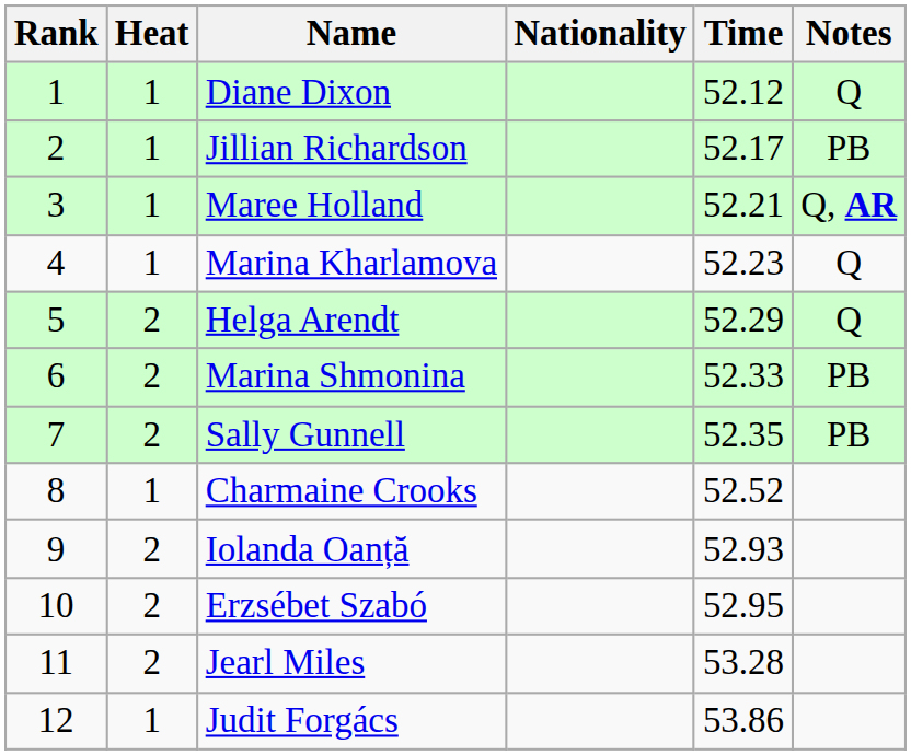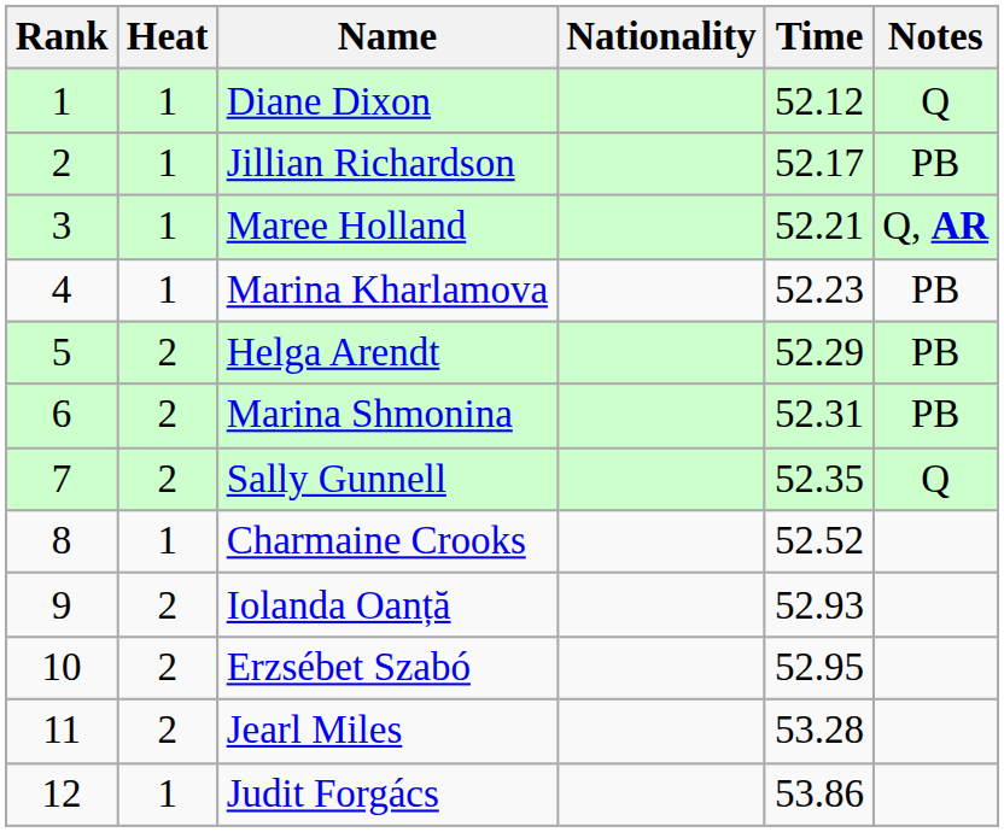 <table class="wikitable sortable" style="text-align:center">
 <tr>
 <th>Rank</th>
 <th>Heat</th>
 <th>Name</th>
 <th>Nationality</th>
 <th>Time</th>
 <th>Notes</th>
 </tr>
 <tr bgcolor=ccffcc>
 <td>1</td>
 <td>1</td>
 <td align="left"><a href='#'>Diane Dixon</a></td>
 <td align=left></td>
 <td>52.12</td>
 <td>Q</td>
 </tr>
 <tr bgcolor=ccffcc>
 <td>2</td>
 <td>1</td>
 <td align="left"><a href='#'>Jillian Richardson</a></td>
 <td align=left></td>
 <td>52.17</td>
 <td>PB</td>
 </tr>
 <tr bgcolor=ccffcc>
 <td>3</td>
 <td>1</td>
 <td align="left"><a href='#'>Maree Holland</a></td>
 <td align=left></td>
 <td>52.21</td>
 <td>Q, <strong><a href='#'>AR</a></strong></td>
 </tr>
 <tr>
 <td>4</td>
 <td>1</td>
 <td align="left"><a href='#'>Marina Kharlamova</a></td>
 <td align=left></td>
 <td>52.23</td>
-<td>Q</td>
+<td>PB</td>
 </tr>
 <tr bgcolor=ccffcc>
 <td>5</td>
 <td>2</td>
 <td align="left"><a href='#'>Helga Arendt</a></td>
 <td align=left></td>
 <td>52.29</td>
-<td>Q</td>
+<td>PB</td>
 </tr>
 <tr bgcolor=ccffcc>
 <td>6</td>
 <td>2</td>
 <td align="left"><a href='#'>Marina Shmonina</a></td>
 <td align=left></td>
-<td>52.33</td>
+<td>52.31</td>
 <td>PB</td>
 </tr>
 <tr bgcolor=ccffcc>
 <td>7</td>
 <td>2</td>
 <td align="left"><a href='#'>Sally Gunnell</a></td>
 <td align=left></td>
 <td>52.35</td>
-<td>PB</td>
+<td>Q</td>
 </tr>
 <tr>
 <td>8</td>
 <td>1</td>
 <td align="left"><a href='#'>Charmaine Crooks</a></td>
 <td align=left></td>
 <td>52.52</td>
 <td></td>
 </tr>
 <tr>
 <td>9</td>
 <td>2</td>
 <td align="left"><a href='#'>Iolanda Oanță</a></td>
 <td align=left></td>
 <td>52.93</td>
 <td></td>
 </tr>
 <tr>
 <td>10</td>
 <td>2</td>
 <td align="left"><a href='#'>Erzsébet Szabó</a></td>
 <td align=left></td>
 <td>52.95</td>
 <td></td>
 </tr>
 <tr>
 <td>11</td>
 <td>2</td>
 <td align="left"><a href='#'>Jearl Miles</a></td>
 <td align=left></td>
 <td>53.28</td>
 <td></td>
 </tr>
 <tr>
 <td>12</td>
 <td>1</td>
 <td align="left"><a href='#'>Judit Forgács</a></td>
 <td align=left></td>
 <td>53.86</td>
 <td></td>
 </tr>
 </table>
